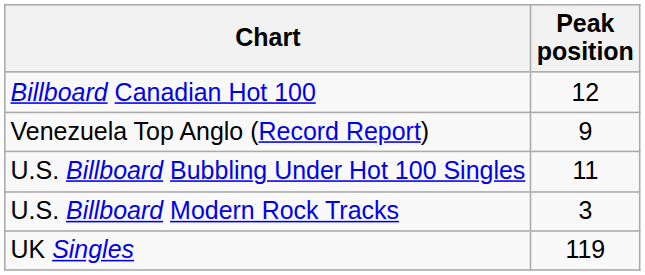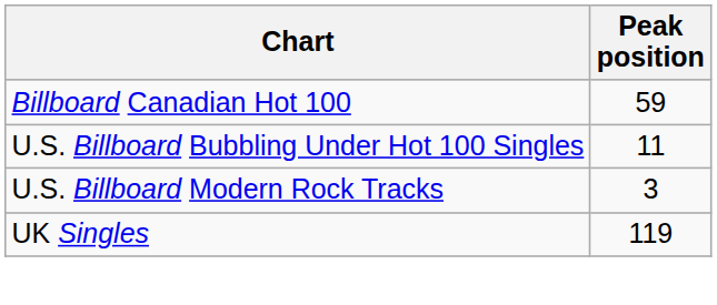 <table class="wikitable">
 <tr>
 <th>Chart</th>
 <th>Peak<br>position</th>
 </tr>
 <tr>
 <td><em><a href='#'>Billboard</a></em> <a href='#'>Canadian Hot 100</a></td>
-<td align="center">12</td>
-</tr>
-<tr>
-<td>Venezuela Top Anglo (<a href='#'>Record Report</a>)</td>
-<td align="center">9</td>
+<td align="center">59</td>
 </tr>
 <tr>
 <td>U.S. <em><a href='#'>Billboard</a></em> <a href='#'>Bubbling Under Hot 100 Singles</a></td>
 <td align="center">11</td>
 </tr>
 <tr>
 <td>U.S. <em><a href='#'>Billboard</a></em> <a href='#'>Modern Rock Tracks</a></td>
 <td align="center">3</td>
 </tr>
 <tr>
 <td>UK <em><a href='#'>Singles</a></em></td>
 <td align="center">119</td>
 </tr>
 </table>
